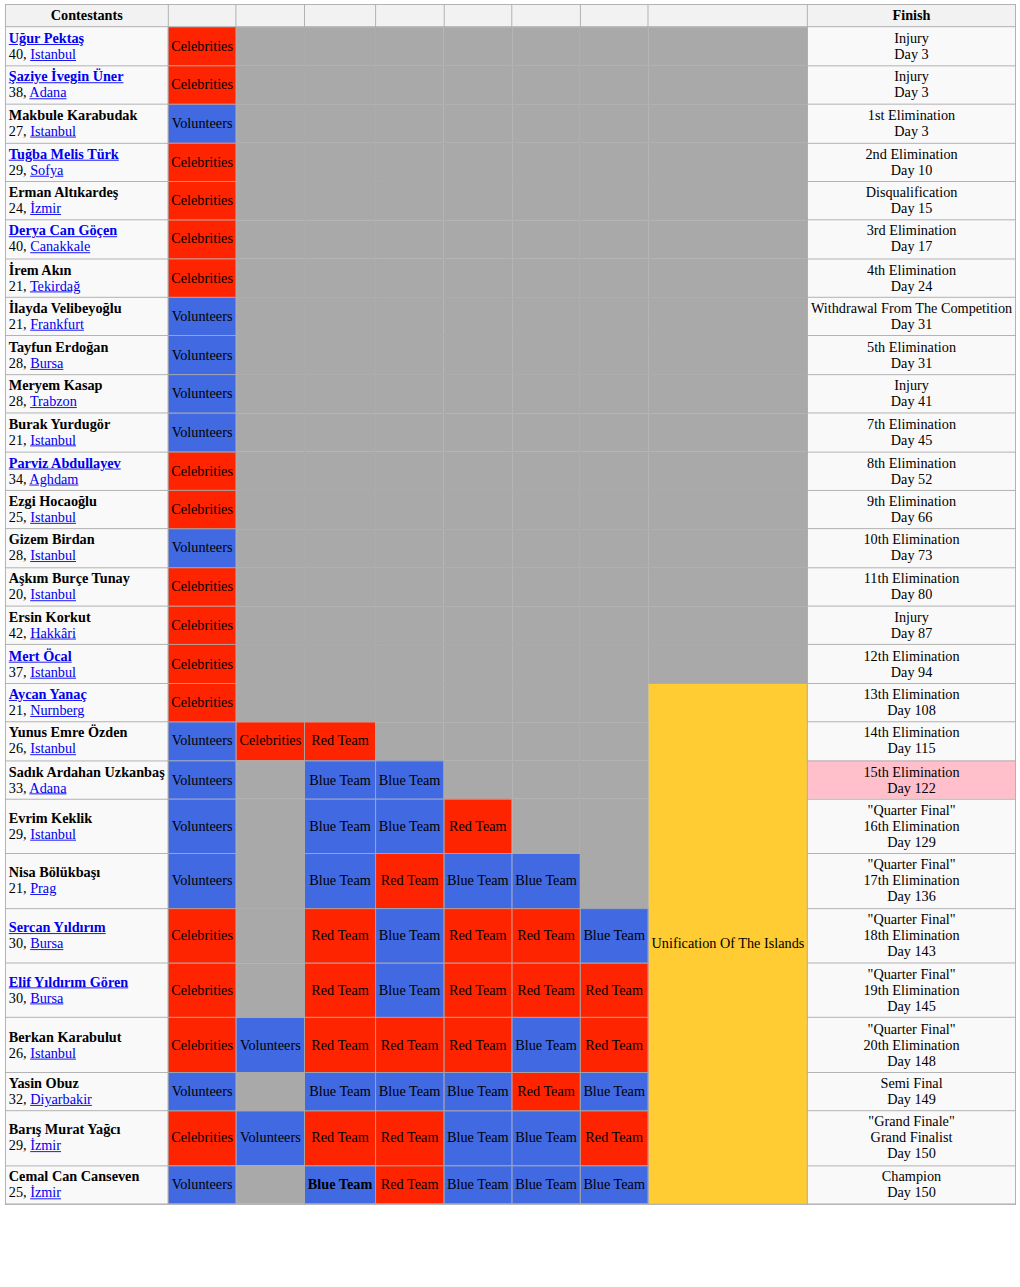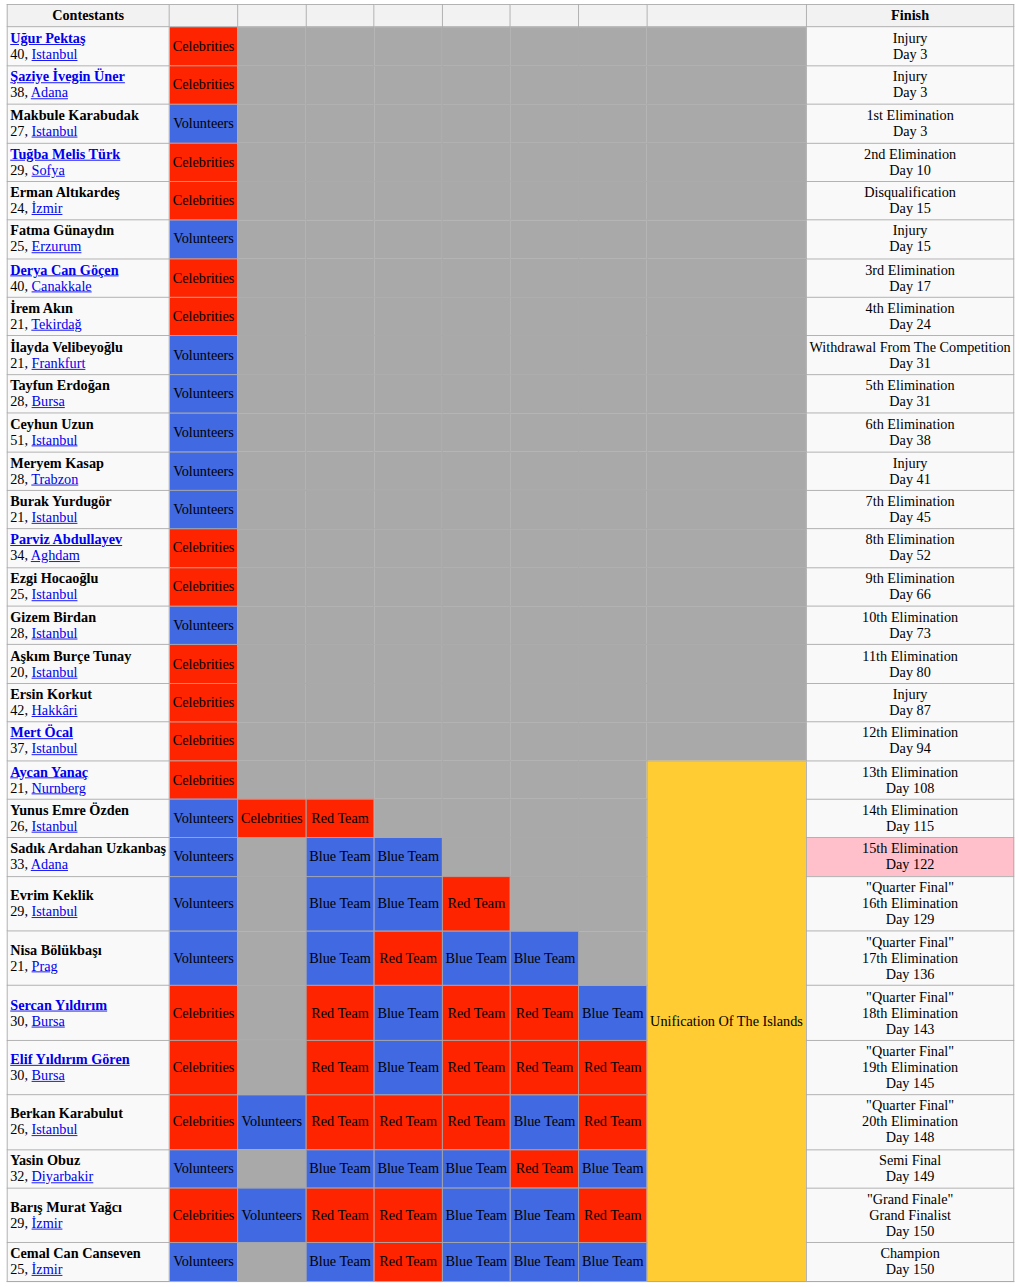 <table class="wikitable sortable mw-collapsible mw-collapsed" style="margin:auto; text-align:center">
 <tr>
 <th>Contestants</th>
 <th></th>
 <th></th>
 <th></th>
 <th></th>
 <th></th>
 <th></th>
 <th></th>
 <th></th>
 <th>Finish</th>
 </tr>
 <tr>
 <td align="left"><strong><a href='#'>Uğur Pektaş</a></strong><br>40, <a href='#'>Istanbul</a></td>
 <td bgcolor="#FF2400" align=center><span>Celebrities</span></td>
 <td bgcolor="darkgray"></td>
 <td bgcolor="darkgray"></td>
 <td bgcolor="darkgray"></td>
 <td bgcolor="darkgray"></td>
 <td bgcolor="darkgray"></td>
 <td bgcolor="darkgray"></td>
 <td bgcolor="darkgray"></td>
 <td>Injury<br>Day 3</td>
 </tr>
 <tr>
 <td align="left"><strong><a href='#'> Şaziye İvegin Üner</a></strong><br>38, <a href='#'>Adana</a></td>
 <td bgcolor="#FF2400" align=center><span>Celebrities</span></td>
 <td bgcolor="darkgray"></td>
 <td bgcolor="darkgray"></td>
 <td bgcolor="darkgray"></td>
 <td bgcolor="darkgray"></td>
 <td bgcolor="darkgray"></td>
 <td bgcolor="darkgray"></td>
 <td bgcolor="darkgray"></td>
 <td>Injury<br>Day 3</td>
 </tr>
 <tr>
 <td align="left"><strong>Makbule Karabudak</strong><br>27, <a href='#'>Istanbul</a></td>
 <td bgcolor="#4169E1" align=center><span>Volunteers</span></td>
 <td bgcolor="darkgray"></td>
 <td bgcolor="darkgray"></td>
 <td bgcolor="darkgray"></td>
 <td bgcolor="darkgray"></td>
 <td bgcolor="darkgray"></td>
 <td bgcolor="darkgray"></td>
 <td bgcolor="darkgray"></td>
 <td>1st Elimination<br>Day 3</td>
 </tr>
 <tr>
 <td align="left"><strong><a href='#'>Tuğba Melis Türk</a></strong><br>29, <a href='#'>Sofya</a></td>
 <td bgcolor="#FF2400" align=center><span>Celebrities</span></td>
 <td bgcolor="darkgray"></td>
 <td bgcolor="darkgray"></td>
 <td bgcolor="darkgray"></td>
 <td bgcolor="darkgray"></td>
 <td bgcolor="darkgray"></td>
 <td bgcolor="darkgray"></td>
 <td bgcolor="darkgray"></td>
 <td>2nd Elimination<br>Day 10</td>
 </tr>
 <tr>
 <td align="left"><strong>Erman Altıkardeş</strong><br>24, <a href='#'>İzmir</a></td>
 <td bgcolor="#FF2400" align=center><span>Celebrities</span></td>
 <td bgcolor="darkgray"></td>
 <td bgcolor="darkgray"></td>
 <td bgcolor="darkgray"></td>
 <td bgcolor="darkgray"></td>
 <td bgcolor="darkgray"></td>
 <td bgcolor="darkgray"></td>
 <td bgcolor="darkgray"></td>
 <td>Disqualification<br>Day 15</td>
 </tr>
 <tr>
+<td align="left"><strong>Fatma Günaydın</strong><br>25, <a href='#'>Erzurum</a></td>
+<td bgcolor="#4169E1" align=center><span>Volunteers</span></td>
+<td bgcolor="darkgray"></td>
+<td bgcolor="darkgray"></td>
+<td bgcolor="darkgray"></td>
+<td bgcolor="darkgray"></td>
+<td bgcolor="darkgray"></td>
+<td bgcolor="darkgray"></td>
+<td bgcolor="darkgray"></td>
+<td>Injury<br>Day 15</td>
+</tr>
+<tr>
 <td align="left"><strong><a href='#'>Derya Can Göçen</a></strong><br>40, <a href='#'>Canakkale</a></td>
 <td bgcolor="#FF2400" align=center><span>Celebrities</span></td>
 <td bgcolor="darkgray"></td>
 <td bgcolor="darkgray"></td>
 <td bgcolor="darkgray"></td>
 <td bgcolor="darkgray"></td>
 <td bgcolor="darkgray"></td>
 <td bgcolor="darkgray"></td>
 <td bgcolor="darkgray"></td>
 <td>3rd Elimination<br>Day 17</td>
 </tr>
 <tr>
 <td align="left"><strong>İrem Akın</strong><br>21, <a href='#'>Tekirdağ</a></td>
 <td bgcolor="#FF2400" align=center><span>Celebrities</span></td>
 <td bgcolor="darkgray"></td>
 <td bgcolor="darkgray"></td>
 <td bgcolor="darkgray"></td>
 <td bgcolor="darkgray"></td>
 <td bgcolor="darkgray"></td>
 <td bgcolor="darkgray"></td>
 <td bgcolor="darkgray"></td>
 <td>4th Elimination<br>Day 24</td>
 </tr>
 <tr>
 <td align="left"><strong>İlayda Velibeyoğlu</strong><br>21, <a href='#'>Frankfurt</a></td>
 <td bgcolor="#4169E1" align=center><span>Volunteers</span></td>
 <td bgcolor="darkgray"></td>
 <td bgcolor="darkgray"></td>
 <td bgcolor="darkgray"></td>
 <td bgcolor="darkgray"></td>
 <td bgcolor="darkgray"></td>
 <td bgcolor="darkgray"></td>
 <td bgcolor="darkgray"></td>
 <td>Withdrawal From The Competition<br>Day 31</td>
 </tr>
 <tr>
 <td align="left"><strong>Tayfun Erdoğan</strong><br>28, <a href='#'>Bursa</a></td>
 <td bgcolor="#4169E1" align=center><span>Volunteers</span></td>
 <td bgcolor="darkgray"></td>
 <td bgcolor="darkgray"></td>
 <td bgcolor="darkgray"></td>
 <td bgcolor="darkgray"></td>
 <td bgcolor="darkgray"></td>
 <td bgcolor="darkgray"></td>
 <td bgcolor="darkgray"></td>
 <td>5th Elimination<br>Day 31</td>
+</tr>
+<tr>
+<td align="left"><strong>Ceyhun Uzun</strong><br>51, <a href='#'>Istanbul</a></td>
+<td bgcolor="#4169E1" align=center><span>Volunteers</span></td>
+<td bgcolor="darkgray"></td>
+<td bgcolor="darkgray"></td>
+<td bgcolor="darkgray"></td>
+<td bgcolor="darkgray"></td>
+<td bgcolor="darkgray"></td>
+<td bgcolor="darkgray"></td>
+<td bgcolor="darkgray"></td>
+<td>6th Elimination<br>Day 38</td>
 </tr>
 <tr>
 <td align="left"><strong>Meryem Kasap</strong><br>28, <a href='#'>Trabzon</a></td>
 <td bgcolor="#4169E1" align=center><span>Volunteers</span></td>
 <td bgcolor="darkgray"></td>
 <td bgcolor="darkgray"></td>
 <td bgcolor="darkgray"></td>
 <td bgcolor="darkgray"></td>
 <td bgcolor="darkgray"></td>
 <td bgcolor="darkgray"></td>
 <td bgcolor="darkgray"></td>
 <td>Injury<br>Day 41</td>
 </tr>
 <tr>
 <td align="left"><strong>Burak Yurdugör</strong><br>21, <a href='#'>Istanbul</a></td>
 <td bgcolor="#4169E1" align=center><span>Volunteers</span></td>
 <td bgcolor="darkgray"></td>
 <td bgcolor="darkgray"></td>
 <td bgcolor="darkgray"></td>
 <td bgcolor="darkgray"></td>
 <td bgcolor="darkgray"></td>
 <td bgcolor="darkgray"></td>
 <td bgcolor="darkgray"></td>
 <td>7th Elimination<br>Day 45</td>
 </tr>
 <tr>
 <td align="left"><strong><a href='#'>Parviz Abdullayev</a></strong><br>34, <a href='#'>Aghdam</a></td>
 <td bgcolor="#FF2400" align=center><span>Celebrities</span></td>
 <td bgcolor="darkgray"></td>
 <td bgcolor="darkgray"></td>
 <td bgcolor="darkgray"></td>
 <td bgcolor="darkgray"></td>
 <td bgcolor="darkgray"></td>
 <td bgcolor="darkgray"></td>
 <td bgcolor="darkgray"></td>
 <td>8th Elimination<br>Day 52</td>
 </tr>
 <tr>
 <td align="left"><strong>Ezgi Hocaoğlu</strong><br>25, <a href='#'>Istanbul</a></td>
 <td bgcolor="#FF2400" align=center><span>Celebrities</span></td>
 <td bgcolor="darkgray"></td>
 <td bgcolor="darkgray"></td>
 <td bgcolor="darkgray"></td>
 <td bgcolor="darkgray"></td>
 <td bgcolor="darkgray"></td>
 <td bgcolor="darkgray"></td>
 <td bgcolor="darkgray"></td>
 <td>9th Elimination<br>Day 66</td>
 </tr>
 <tr>
 <td align="left"><strong>Gizem Birdan</strong><br>28, <a href='#'>Istanbul</a></td>
 <td bgcolor="#4169E1" align=center><span>Volunteers</span></td>
 <td bgcolor="darkgray"></td>
 <td bgcolor="darkgray"></td>
 <td bgcolor="darkgray"></td>
 <td bgcolor="darkgray"></td>
 <td bgcolor="darkgray"></td>
 <td bgcolor="darkgray"></td>
 <td bgcolor="darkgray"></td>
 <td>10th Elimination<br>Day 73</td>
 </tr>
 <tr>
 <td align="left"><strong>Aşkım Burçe Tunay</strong><br>20, <a href='#'>Istanbul</a></td>
 <td bgcolor="#FF2400" align=center><span>Celebrities</span></td>
 <td bgcolor="darkgray"></td>
 <td bgcolor="darkgray"></td>
 <td bgcolor="darkgray"></td>
 <td bgcolor="darkgray"></td>
 <td bgcolor="darkgray"></td>
 <td bgcolor="darkgray"></td>
 <td bgcolor="darkgray"></td>
 <td>11th Elimination<br>Day 80</td>
 </tr>
 <tr>
 <td align="left"><strong>Ersin Korkut</strong><br>42, <a href='#'>Hakkâri</a></td>
 <td bgcolor="#FF2400" align=center><span>Celebrities</span></td>
 <td bgcolor="darkgray"></td>
 <td bgcolor="darkgray"></td>
 <td bgcolor="darkgray"></td>
 <td bgcolor="darkgray"></td>
 <td bgcolor="darkgray"></td>
 <td bgcolor="darkgray"></td>
 <td bgcolor="darkgray"></td>
 <td>Injury<br>Day 87</td>
 </tr>
 <tr>
 <td align="left"><strong><a href='#'>Mert Öcal</a></strong><br>37, <a href='#'>Istanbul</a></td>
 <td bgcolor="#FF2400" align=center><span>Celebrities</span></td>
 <td bgcolor="darkgray"></td>
 <td bgcolor="darkgray"></td>
 <td bgcolor="darkgray"></td>
 <td bgcolor="darkgray"></td>
 <td bgcolor="darkgray"></td>
 <td bgcolor="darkgray"></td>
 <td bgcolor="darkgray"></td>
 <td>12th Elimination<br>Day 94</td>
 </tr>
 <tr>
 <td align="left"><strong><a href='#'>Aycan Yanaç</a></strong><br>21, <a href='#'>Nurnberg</a></td>
 <td bgcolor="#FF2400" align=center><span>Celebrities</span></td>
 <td bgcolor="darkgray"></td>
 <td bgcolor="darkgray"></td>
 <td bgcolor="darkgray"></td>
 <td bgcolor="darkgray"></td>
 <td bgcolor="darkgray"></td>
 <td bgcolor="darkgray"></td>
 <td bgcolor="#FFCC33" align="center" rowspan="11">Unification Of The Islands</td>
 <td>13th Elimination<br>Day 108</td>
 </tr>
 <tr>
 <td align="left"><strong>Yunus Emre Özden</strong><br>26, <a href='#'>Istanbul</a></td>
 <td bgcolor="#4169E1" align=center><span>Volunteers</span></td>
 <td bgcolor="#FF2400" align=center><span>Celebrities</span></td>
 <td bgcolor="#FF2400" align=center><span>Red Team</span></td>
 <td bgcolor="darkgray"></td>
 <td bgcolor="darkgray"></td>
 <td bgcolor="darkgray"></td>
 <td bgcolor="darkgray"></td>
 <td>14th Elimination<br>Day 115</td>
 </tr>
 <tr>
 <td align="left"><strong>Sadık Ardahan Uzkanbaş</strong><br>33, <a href='#'>Adana</a></td>
 <td bgcolor="#4169E1" align=center><span>Volunteers</span></td>
 <td bgcolor="darkgray"></td>
 <td bgcolor="#4169E1" align=center><span>Blue Team</span></td>
 <td bgcolor="#4169E1" align=center><span>Blue Team</span></td>
 <td bgcolor="darkgray"></td>
 <td bgcolor="darkgray"></td>
 <td bgcolor="darkgray"></td>
 <td style="background: pink;">15th Elimination<br>Day 122</td>
 </tr>
 <tr>
 <td align="left"><strong>Evrim Keklik</strong><br>29, <a href='#'>Istanbul</a></td>
 <td bgcolor="#4169E1" align=center><span>Volunteers</span></td>
 <td bgcolor="darkgray"></td>
 <td bgcolor="#4169E1" align=center><span>Blue Team</span></td>
 <td bgcolor="#4169E1" align=center><span>Blue Team</span></td>
 <td bgcolor="#FF2400" align=center><span>Red Team</span></td>
 <td bgcolor="darkgray"></td>
 <td bgcolor="darkgray"></td>
 <td>"Quarter Final"<br>16th Elimination<br>Day 129</td>
 </tr>
 <tr>
 <td align="left"><strong>Nisa Bölükbaşı</strong><br>21, <a href='#'>Prag</a></td>
 <td bgcolor="#4169E1" align=center><span>Volunteers</span></td>
 <td bgcolor="darkgray"></td>
 <td bgcolor="#4169E1" align=center><span>Blue Team</span></td>
 <td bgcolor="#FF2400" align=center><span>Red Team</span></td>
 <td bgcolor="#4169E1" align=center><span>Blue Team</span></td>
 <td bgcolor="#4169E1" align=center><span>Blue Team</span></td>
 <td bgcolor="darkgray"></td>
 <td>"Quarter Final"<br>17th Elimination<br>Day 136</td>
 </tr>
 <tr>
 <td align="left"><strong><a href='#'>Sercan Yıldırım</a></strong><br>30, <a href='#'>Bursa</a></td>
 <td bgcolor="#FF2400" align=center><span>Celebrities</span></td>
 <td bgcolor="darkgray"></td>
 <td bgcolor="#FF2400" align=center><span>Red Team</span></td>
 <td bgcolor="#4169E1" align=center><span>Blue Team</span></td>
 <td bgcolor="#FF2400" align=center><span>Red Team</span></td>
 <td bgcolor="#FF2400" align=center><span>Red Team</span></td>
 <td bgcolor="#4169E1" align=center><span>Blue Team</span></td>
 <td>"Quarter Final"<br>18th Elimination<br>Day 143</td>
 </tr>
 <tr>
 <td align="left"><strong><a href='#'> Elif Yıldırım Gören</a></strong><br>30, <a href='#'>Bursa</a></td>
 <td bgcolor="#FF2400" align=center><span>Celebrities</span></td>
 <td bgcolor="darkgray"></td>
 <td bgcolor="#FF2400" align=center><span>Red Team</span></td>
 <td bgcolor="#4169E1" align=center><span>Blue Team</span></td>
 <td bgcolor="#FF2400" align=center><span>Red Team</span></td>
 <td bgcolor="#FF2400" align=center><span>Red Team</span></td>
 <td bgcolor="#FF2400" align=center><span>Red Team</span></td>
 <td>"Quarter Final"<br>19th Elimination<br>Day 145</td>
 </tr>
 <tr>
 <td align="left"><strong>Berkan Karabulut</strong><br>26, <a href='#'>Istanbul</a></td>
 <td bgcolor="#FF2400" align=center><span>Celebrities</span></td>
 <td bgcolor="#4169E1" align=center><span>Volunteers</span></td>
 <td bgcolor="#FF2400" align=center><span>Red Team</span></td>
 <td bgcolor="#FF2400" align=center><span>Red Team</span></td>
 <td bgcolor="#FF2400" align=center><span>Red Team</span></td>
 <td bgcolor="#4169E1" align=center><span>Blue Team</span></td>
 <td bgcolor="#FF2400" align=center><span>Red Team</span></td>
 <td>"Quarter Final"<br>20th Elimination<br>Day 148</td>
 </tr>
 <tr>
 <td align="left"><strong>Yasin Obuz</strong><br>32, <a href='#'>Diyarbakir</a></td>
 <td bgcolor="#4169E1" align=center><span>Volunteers</span></td>
 <td bgcolor="darkgray"></td>
 <td bgcolor="#4169E1" align=center><span>Blue Team</span></td>
 <td bgcolor="#4169E1" align=center><span>Blue Team</span></td>
 <td bgcolor="#4169E1" align=center><span>Blue Team</span></td>
 <td bgcolor="#FF2400" align=center><span>Red Team</span></td>
 <td bgcolor="#4169E1" align=center><span>Blue Team</span></td>
 <td>Semi Final<br>Day 149</td>
 </tr>
 <tr>
 <td align="left"><strong>Barış Murat Yağcı</strong><br>29, <a href='#'>İzmir</a></td>
 <td bgcolor="#FF2400" align=center><span>Celebrities</span></td>
 <td bgcolor="#4169E1" align=center><span>Volunteers</span></td>
 <td bgcolor="#FF2400" align=center><span>Red Team</span></td>
 <td bgcolor="#FF2400" align=center><span>Red Team</span></td>
 <td bgcolor="#4169E1" align=center><span>Blue Team</span></td>
 <td bgcolor="#4169E1" align=center><span>Blue Team</span></td>
 <td bgcolor="#FF2400" align=center><span>Red Team</span></td>
 <td>"Grand Finale"<br>Grand Finalist<br>Day 150</td>
 </tr>
 <tr>
 <td align="left"><strong>Cemal Can Canseven</strong><br>25, <a href='#'>İzmir</a></td>
 <td bgcolor="#4169E1" align=center><span>Volunteers</span></td>
 <td bgcolor="darkgray"></td>
-<td bgcolor="#4169E1" align=center><strong><span>Blue Team</span></strong></td>
+<td bgcolor="#4169E1" align=center><span>Blue Team</span></td>
 <td bgcolor="#FF2400" align=center><span>Red Team</span></td>
 <td bgcolor="#4169E1" align=center><span>Blue Team</span></td>
 <td bgcolor="#4169E1" align=center><span>Blue Team</span></td>
 <td bgcolor="#4169E1" align=center><span>Blue Team</span></td>
 <td>Champion<br>Day 150</td>
 </tr>
 <tr>
 </tr>
 </table>
